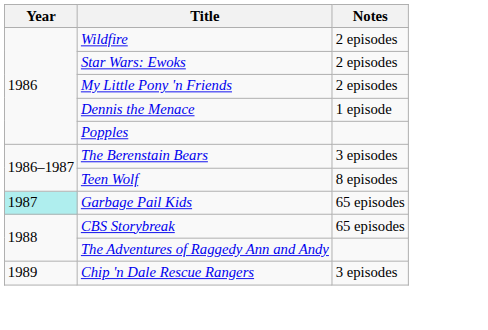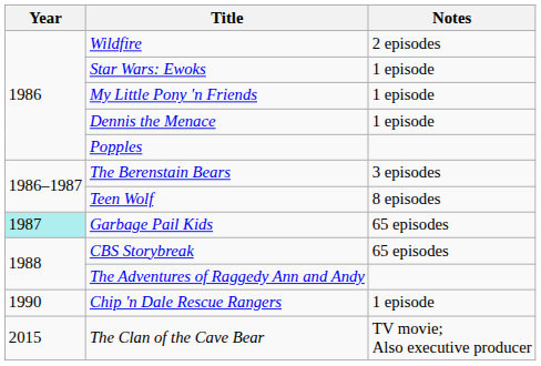 <table class="wikitable">
 <tr>
 <th>Year</th>
 <th>Title</th>
 <th>Notes</th>
 </tr>
 <tr>
 <td rowspan="5">1986</td>
 <td><em><a href='#'>Wildfire</a></em></td>
 <td>2 episodes</td>
 </tr>
 <tr>
 <td><em><a href='#'>Star Wars: Ewoks</a></em></td>
-<td>2 episodes</td>
+<td>1 episode</td>
 </tr>
 <tr>
 <td><em><a href='#'>My Little Pony 'n Friends</a></em></td>
-<td>2 episodes</td>
+<td>1 episode</td>
 </tr>
 <tr>
 <td><em><a href='#'>Dennis the Menace</a></em></td>
 <td>1 episode</td>
 </tr>
 <tr>
 <td><em><a href='#'>Popples</a></em></td>
 <td></td>
 </tr>
 <tr>
 <td rowspan="2">1986–1987</td>
 <td><em><a href='#'>The Berenstain Bears</a></em></td>
 <td>3 episodes</td>
 </tr>
 <tr>
 <td><em><a href='#'>Teen Wolf</a></em></td>
 <td>8 episodes</td>
 </tr>
 <tr>
 <td style="background: paleturquoise;">1987</td>
 <td><em><a href='#'>Garbage Pail Kids</a></em></td>
 <td>65 episodes</td>
 </tr>
 <tr>
 <td rowspan="2">1988</td>
 <td><em><a href='#'>CBS Storybreak</a></em></td>
 <td>65 episodes</td>
 </tr>
 <tr>
 <td><em><a href='#'>The Adventures of Raggedy Ann and Andy</a></em></td>
 <td></td>
 </tr>
 <tr>
-<td>1989</td>
+<td>1990</td>
 <td><em><a href='#'>Chip 'n Dale Rescue Rangers</a></em></td>
-<td>3 episodes</td>
+<td>1 episode</td>
+</tr>
+<tr>
+<td>2015</td>
+<td><em>The Clan of the Cave Bear</em></td>
+<td>TV movie;<br>Also executive producer</td>
 </tr>
 </table>
